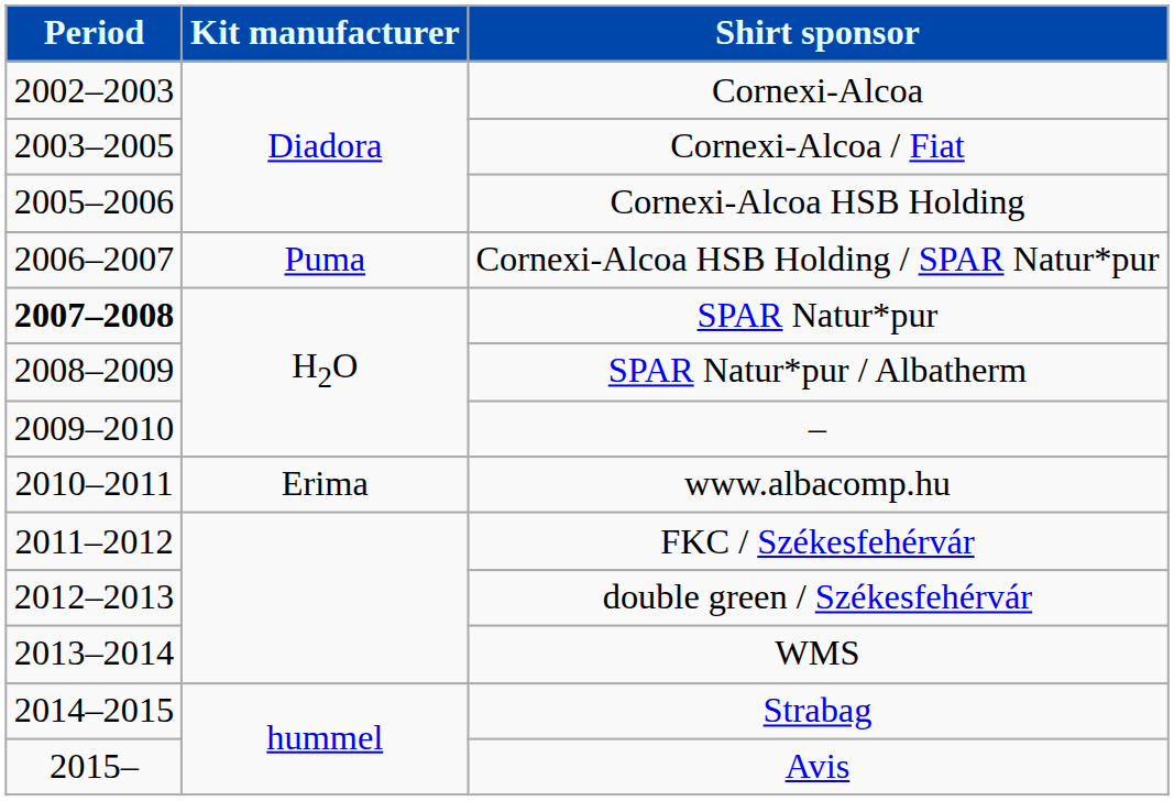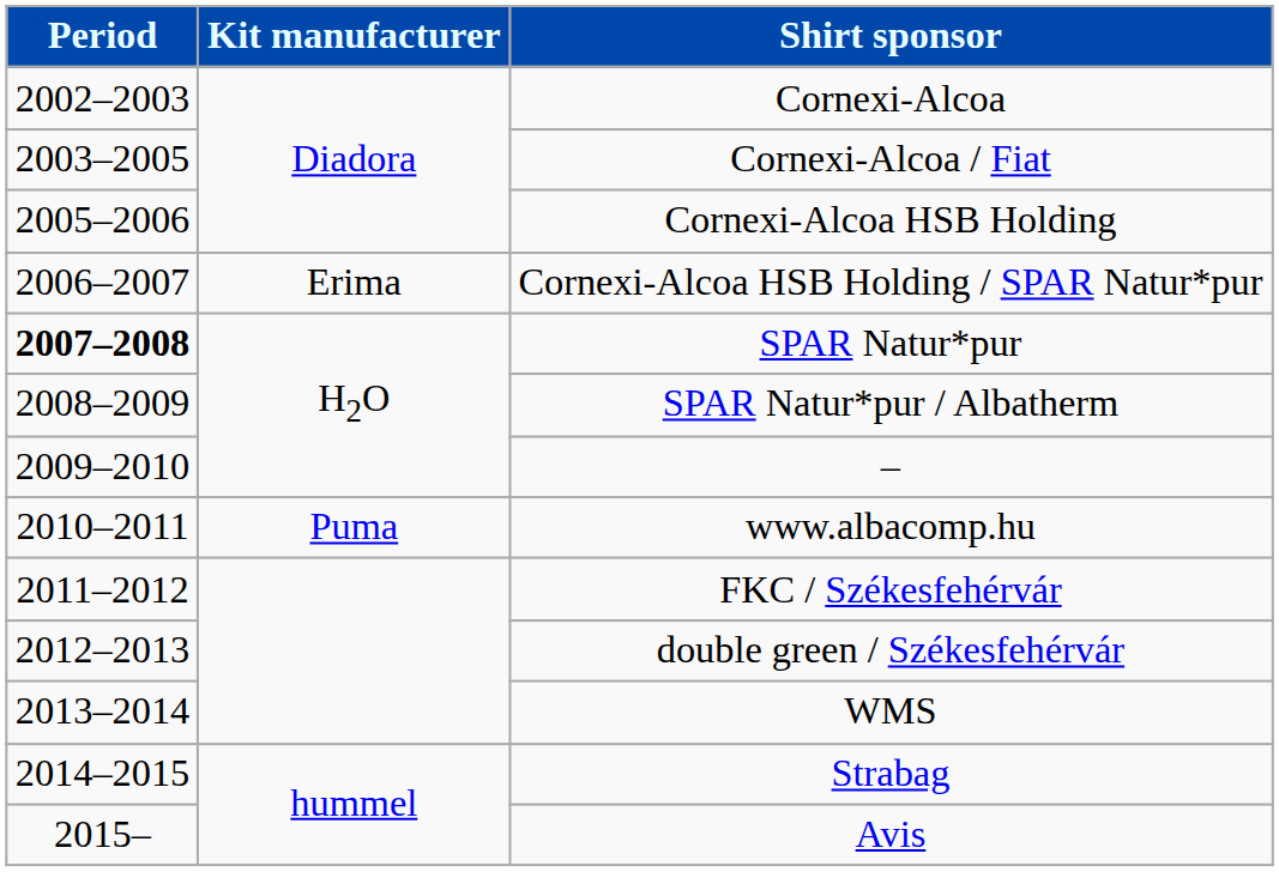 <table class="wikitable" style="text-align:center; margin-left:1em">
 <tr>
 <th style="color:#E7FEFF; background:#0047AB;">Period</th>
 <th style="color:#E7FEFF; background:#0047AB;">Kit manufacturer</th>
 <th style="color:#E7FEFF; background:#0047AB;">Shirt sponsor</th>
 </tr>
 <tr>
 <td>2002–2003</td>
 <td rowspan=3><a href='#'>Diadora</a></td>
 <td>Cornexi-Alcoa</td>
 </tr>
 <tr>
 <td>2003–2005</td>
 <td>Cornexi-Alcoa / <a href='#'>Fiat</a></td>
 </tr>
 <tr>
 <td>2005–2006</td>
 <td>Cornexi-Alcoa HSB Holding</td>
 </tr>
 <tr>
 <td>2006–2007</td>
-<td><a href='#'>Puma</a></td>
+<td>Erima</td>
 <td>Cornexi-Alcoa HSB Holding / <a href='#'>SPAR</a> Natur*pur</td>
 </tr>
 <tr>
 <td><strong>2007–2008</strong></td>
 <td rowspan=3>H<sub>2</sub>O</td>
 <td><a href='#'>SPAR</a> Natur*pur</td>
 </tr>
 <tr>
 <td>2008–2009</td>
 <td><a href='#'>SPAR</a> Natur*pur / Albatherm</td>
 </tr>
 <tr>
 <td>2009–2010</td>
 <td>–</td>
 </tr>
 <tr>
 <td>2010–2011</td>
-<td>Erima</td>
+<td><a href='#'>Puma</a></td>
 <td>www.albacomp.hu</td>
 </tr>
 <tr>
 <td>2011–2012</td>
 <td rowspan=3></td>
 <td>FKC / <a href='#'>Székesfehérvár</a></td>
 </tr>
 <tr>
 <td>2012–2013</td>
 <td>double green / <a href='#'>Székesfehérvár</a></td>
 </tr>
 <tr>
 <td>2013–2014</td>
 <td>WMS</td>
 </tr>
 <tr>
 <td>2014–2015</td>
 <td rowspan=2><a href='#'>hummel</a></td>
 <td><a href='#'>Strabag</a></td>
 </tr>
 <tr>
 <td>2015–</td>
 <td><a href='#'>Avis</a></td>
 </tr>
 </table>
